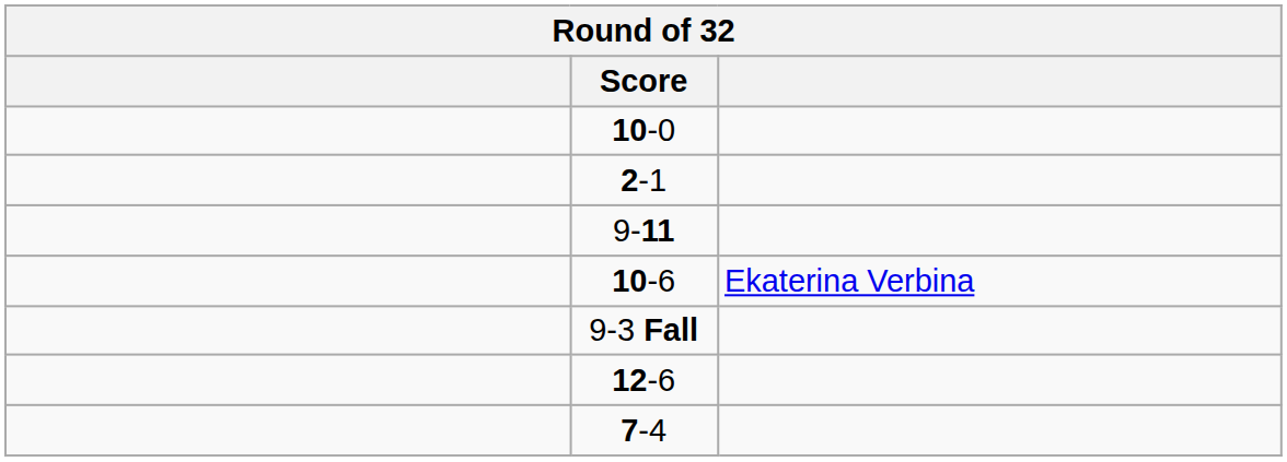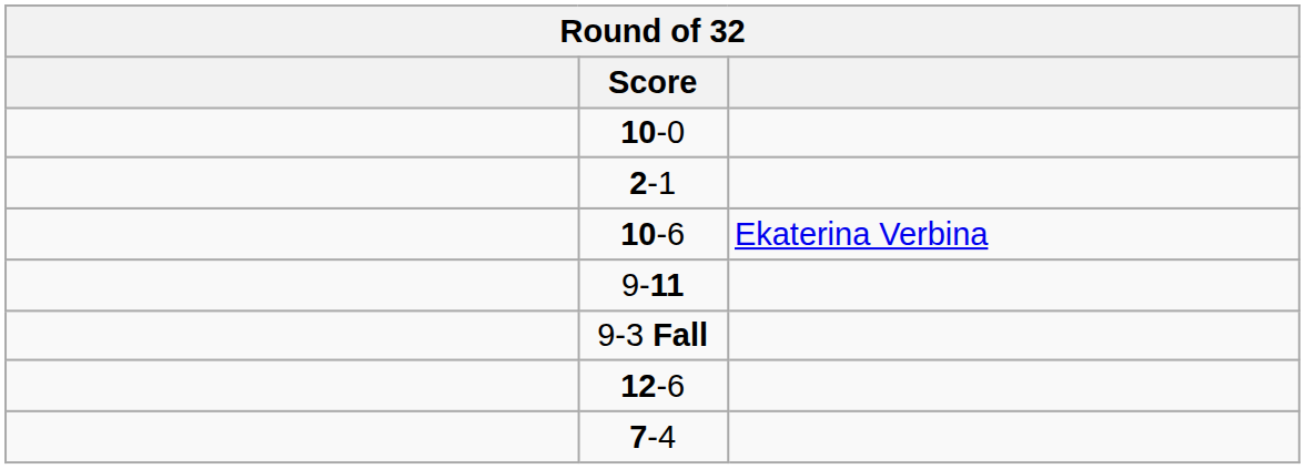 <table class="wikitable" style="text-align: center; font-size:90% ">
 <tr>
 <th colspan=3>Round of 32</th>
 </tr>
 <tr>
 <th align="right" width="250"></th>
 <th width="60">Score</th>
 <th align="left" width="250"></th>
 </tr>
 <tr>
 <td align=left><strong></strong></td>
 <td align=center><strong>10</strong>-0</td>
 <td align=left></td>
 </tr>
 <tr>
 <td align=left><strong></strong></td>
 <td align=center><strong>2</strong>-1</td>
 <td align=left></td>
 </tr>
 <tr>
+<td align=left><strong></strong></td>
+<td align=center><strong>10</strong>-6</td>
+<td align=left> <a href='#'>Ekaterina Verbina</a> </td>
+</tr>
+<tr>
 <td align=left></td>
 <td align=center>9-<strong>11</strong></td>
 <td align=left><strong></strong></td>
-</tr>
-<tr>
-<td align=left><strong></strong></td>
-<td align=center><strong>10</strong>-6</td>
-<td align=left> <a href='#'>Ekaterina Verbina</a> </td>
 </tr>
 <tr>
 <td align=left><strong></strong></td>
 <td align=center>9-3 <strong>Fall</strong></td>
 <td align=left></td>
 </tr>
 <tr>
 <td align=left><strong></strong></td>
 <td align=center><strong>12</strong>-6</td>
 <td align=left></td>
 </tr>
 <tr>
 <td align=left><strong></strong></td>
 <td align=center><strong>7</strong>-4</td>
 <td align=left></td>
 </tr>
 </table>
